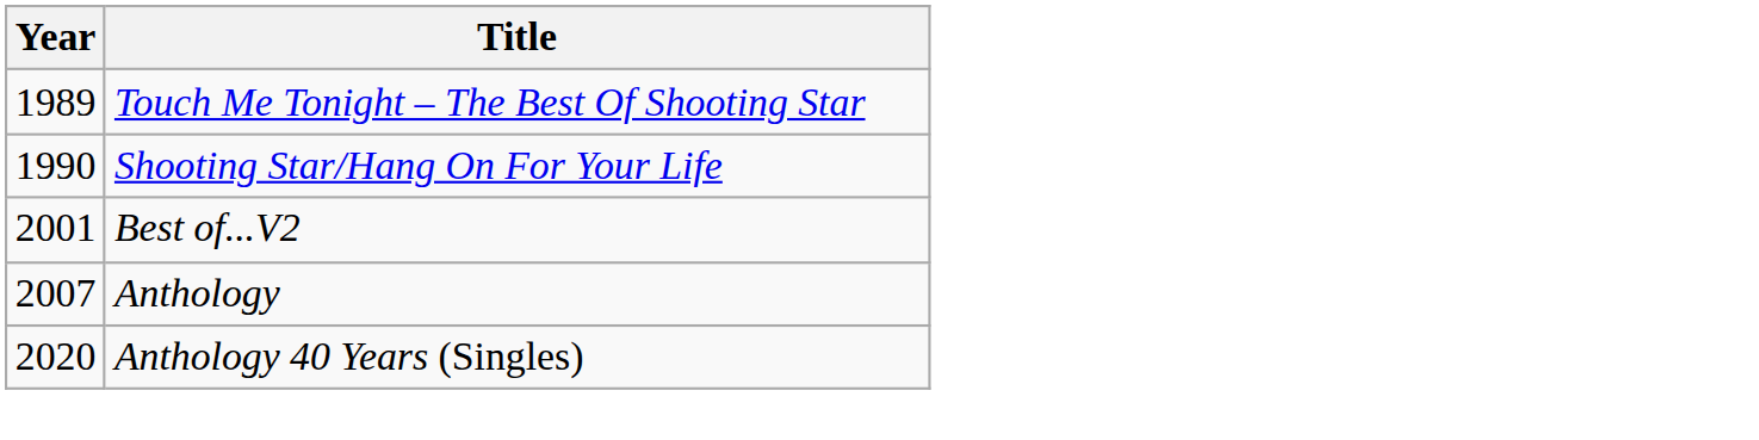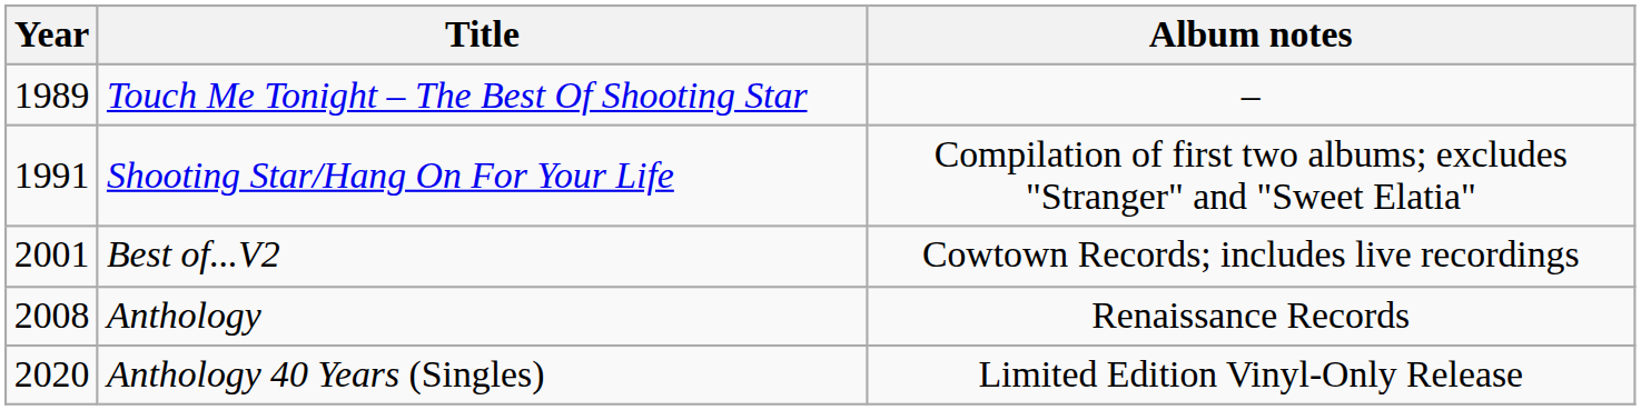 <table class="wikitable">
 <tr>
 <th rowspan="1">Year</th>
 <th rowspan="1" style="width:20em;">Title</th>
+<th rowspan="1" style="width:20em;">Album notes</th>
 </tr>
 <tr>
 <td align=center>1989</td>
 <td><em><a href='#'>Touch Me Tonight – The Best Of Shooting Star</a></em></td>
+<td align=center>–</td>
 </tr>
 <tr>
-<td align=center>1990</td>
+<td align=center>1991</td>
 <td><em><a href='#'>Shooting Star/Hang On For Your Life</a></em></td>
+<td align=center>Compilation of first two albums; excludes "Stranger" and "Sweet Elatia"</td>
 </tr>
 <tr>
 <td align=center>2001</td>
 <td><em>Best of...V2</em></td>
+<td align=center>Cowtown Records; includes live recordings</td>
 </tr>
 <tr>
-<td align=center>2007</td>
+<td align=center>2008</td>
 <td><em>Anthology</em></td>
+<td align=center>Renaissance Records</td>
 </tr>
 <tr>
 <td align=center>2020</td>
 <td><em>Anthology 40 Years</em> (Singles)</td>
+<td align=center>Limited Edition Vinyl-Only Release</td>
 </tr>
 </table>
